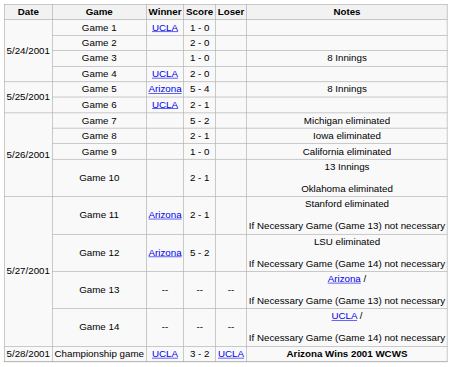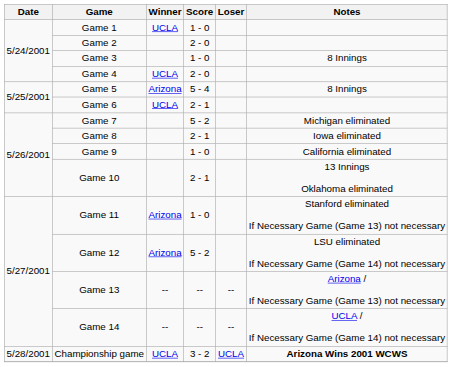 <table class="wikitable">
 <tr>
 <th>Date</th>
 <th>Game</th>
 <th>Winner</th>
 <th>Score</th>
 <th>Loser</th>
 <th>Notes</th>
 </tr>
 <tr align=center>
 <td rowspan=4>5/24/2001</td>
 <td>Game 1</td>
 <td><a href='#'>UCLA</a></td>
 <td>1 - 0</td>
 <td></td>
 <td></td>
 </tr>
 <tr align=center>
 <td>Game 2</td>
 <td></td>
 <td>2 - 0</td>
 <td></td>
 <td></td>
 </tr>
 <tr align=center>
 <td>Game 3</td>
 <td></td>
 <td>1 - 0</td>
 <td></td>
 <td>8 Innings</td>
 </tr>
 <tr align=center>
 <td>Game 4</td>
 <td><a href='#'>UCLA</a></td>
 <td>2 - 0</td>
 <td></td>
 <td></td>
 </tr>
 <tr align=center>
 <td rowspan=2>5/25/2001</td>
 <td>Game 5</td>
 <td><a href='#'>Arizona</a></td>
 <td>5 - 4</td>
 <td></td>
 <td>8 Innings</td>
 </tr>
 <tr align=center>
 <td>Game 6</td>
 <td><a href='#'>UCLA</a></td>
 <td>2 - 1</td>
 <td></td>
 <td></td>
 </tr>
 <tr align=center>
 <td rowspan=4>5/26/2001</td>
 <td>Game 7</td>
 <td></td>
 <td>5 - 2</td>
 <td></td>
 <td>Michigan eliminated</td>
 </tr>
 <tr align=center>
 <td>Game 8</td>
 <td></td>
 <td>2 - 1</td>
 <td></td>
 <td>Iowa eliminated</td>
 </tr>
 <tr align=center>
 <td>Game 9</td>
 <td></td>
 <td>1 - 0</td>
 <td></td>
 <td>California eliminated</td>
 </tr>
 <tr align=center>
 <td>Game 10</td>
 <td></td>
 <td>2 - 1</td>
 <td></td>
 <td>13 Innings<br><br>Oklahoma eliminated</td>
 </tr>
 <tr align=center>
 <td rowspan=4>5/27/2001</td>
 <td>Game 11</td>
 <td><a href='#'>Arizona</a></td>
-<td>2 - 1</td>
+<td>1 - 0</td>
 <td></td>
 <td>Stanford eliminated<br><br>If Necessary Game (Game 13) not necessary</td>
 </tr>
 <tr align=center>
 <td>Game 12</td>
 <td><a href='#'>Arizona</a></td>
 <td>5 - 2</td>
 <td></td>
 <td>LSU eliminated<br><br>If Necessary Game (Game 14) not necessary</td>
 </tr>
 <tr align=center>
 <td>Game 13</td>
 <td>--</td>
 <td>--</td>
 <td>--</td>
 <td><a href='#'>Arizona</a> / <br><br>If Necessary Game (Game 13) not necessary</td>
 </tr>
 <tr align=center>
 <td>Game 14</td>
 <td>--</td>
 <td>--</td>
 <td>--</td>
 <td><a href='#'>UCLA</a> / <br><br>If Necessary Game (Game 14) not necessary</td>
 </tr>
 <tr align=center>
 <td>5/28/2001</td>
 <td>Championship game</td>
 <td><a href='#'>UCLA</a></td>
 <td>3 - 2</td>
 <td><a href='#'>UCLA</a></td>
 <td><strong>Arizona Wins 2001 WCWS</strong></td>
 </tr>
 <tr align=center>
 </tr>
 </table>
